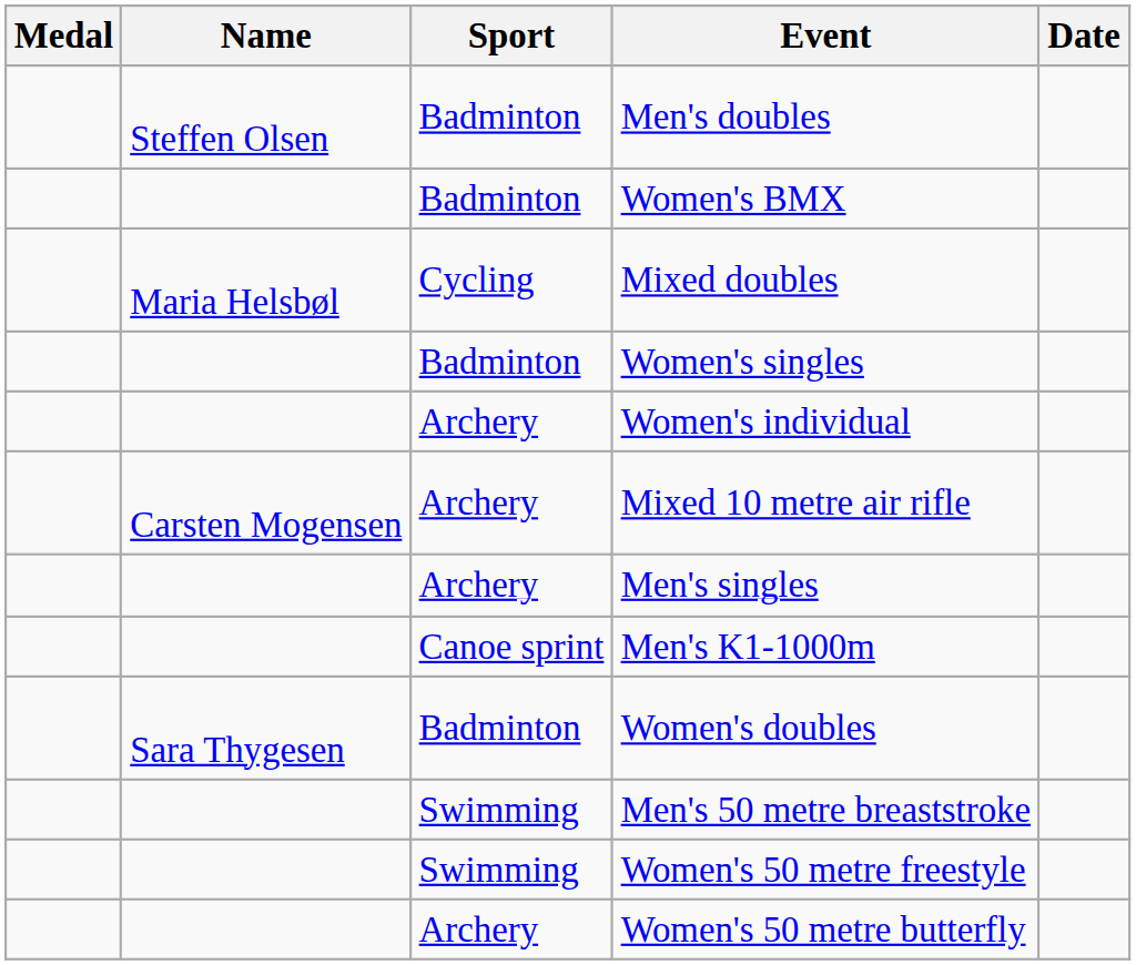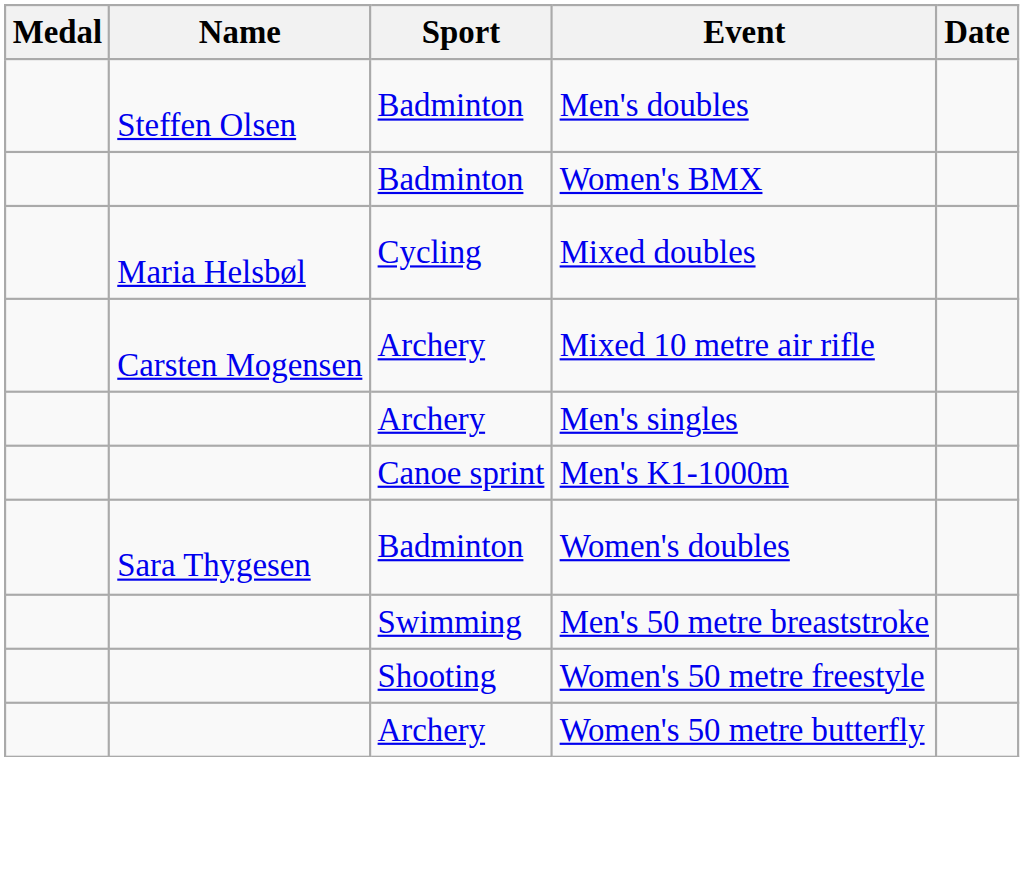 <table class="wikitable sortable" style="font-size: 95%">
 <tr>
 <th>Medal</th>
 <th>Name</th>
 <th>Sport</th>
 <th>Event</th>
 <th>Date</th>
 </tr>
 <tr>
 <td></td>
 <td><br><a href='#'>Steffen Olsen</a></td>
 <td><a href='#'>Badminton</a></td>
 <td><a href='#'>Men's doubles</a></td>
 <td></td>
 </tr>
 <tr>
 <td></td>
 <td></td>
 <td><a href='#'>Badminton</a></td>
 <td><a href='#'>Women's BMX</a></td>
 <td></td>
 </tr>
 <tr>
 <td></td>
 <td><br><a href='#'>Maria Helsbøl</a></td>
 <td><a href='#'>Cycling</a></td>
 <td><a href='#'>Mixed doubles</a></td>
-<td></td>
-</tr>
-<tr>
-<td></td>
-<td></td>
-<td><a href='#'>Badminton</a></td>
-<td><a href='#'>Women's singles</a></td>
-<td></td>
-</tr>
-<tr>
-<td></td>
-<td></td>
-<td><a href='#'>Archery</a></td>
-<td><a href='#'>Women's individual</a></td>
 <td></td>
 </tr>
 <tr>
 <td></td>
 <td><br><a href='#'>Carsten Mogensen</a></td>
 <td><a href='#'>Archery</a></td>
 <td><a href='#'>Mixed 10 metre air rifle</a></td>
 <td></td>
 </tr>
 <tr>
 <td></td>
 <td></td>
 <td><a href='#'>Archery</a></td>
 <td><a href='#'>Men's singles</a></td>
 <td></td>
 </tr>
 <tr>
 <td></td>
 <td></td>
 <td><a href='#'>Canoe sprint</a></td>
 <td><a href='#'>Men's K1-1000m</a></td>
 <td></td>
 </tr>
 <tr>
 <td></td>
 <td><br><a href='#'>Sara Thygesen</a></td>
 <td><a href='#'>Badminton</a></td>
 <td><a href='#'>Women's doubles</a></td>
 <td></td>
 </tr>
 <tr>
 <td></td>
 <td></td>
 <td><a href='#'>Swimming</a></td>
 <td><a href='#'>Men's 50 metre breaststroke</a></td>
 <td></td>
 </tr>
 <tr>
 <td></td>
 <td></td>
-<td><a href='#'>Swimming</a></td>
+<td><a href='#'>Shooting</a></td>
 <td><a href='#'>Women's 50 metre freestyle</a></td>
 <td></td>
 </tr>
 <tr>
 <td></td>
 <td></td>
 <td><a href='#'>Archery</a></td>
 <td><a href='#'>Women's 50 metre butterfly</a></td>
 <td></td>
 </tr>
 </table>
